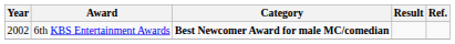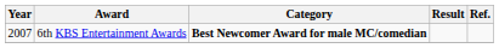 <table class="wikitable">
 <tr>
 <th>Year</th>
 <th>Award</th>
 <th>Category</th>
 <th>Result</th>
 <th>Ref.</th>
 </tr>
 <tr>
-<td>2002</td>
+<td>2007</td>
 <td>6th <a href='#'>KBS Entertainment Awards</a></td>
 <td><strong>Best Newcomer Award for male MC/comedian</strong></td>
 <td></td>
 <td></td>
 </tr>
 <tr>
 </tr>
 </table>
